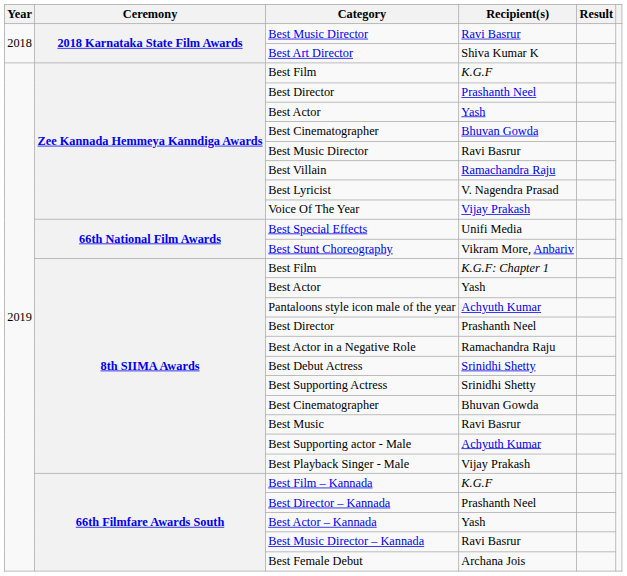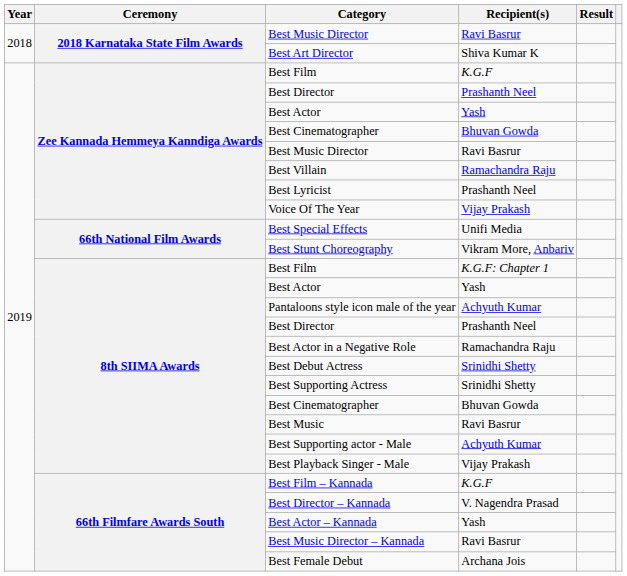 <table class="wikitable">
 <tr>
 <th>Year</th>
 <th>Ceremony</th>
 <th>Category</th>
 <th>Recipient(s)</th>
 <th>Result</th>
 <th></th>
 </tr>
 <tr>
 <td rowspan="2">2018</td>
 <th scope="row" rowspan="2"><a href='#'>2018 Karnataka State Film Awards</a></th>
 <td><a href='#'>Best Music Director</a></td>
 <td><a href='#'>Ravi Basrur</a></td>
 <td></td>
 <td rowspan="2"></td>
 </tr>
 <tr>
 <td><a href='#'>Best Art Director</a></td>
 <td>Shiva Kumar K</td>
 <td></td>
 </tr>
 <tr>
 <td rowspan="26">2019</td>
 <th scope="row" rowspan="8"><a href='#'>Zee Kannada Hemmeya Kanndiga Awards</a></th>
 <td>Best Film</td>
 <td><em>K.G.F</em></td>
 <td></td>
 <td rowspan="8"></td>
 </tr>
 <tr>
 <td>Best Director</td>
 <td><a href='#'>Prashanth Neel</a></td>
 <td></td>
 </tr>
 <tr>
 <td>Best Actor</td>
 <td><a href='#'>Yash</a></td>
 <td></td>
 </tr>
 <tr>
 <td>Best Cinematographer</td>
 <td><a href='#'>Bhuvan Gowda</a></td>
 <td></td>
 </tr>
 <tr>
 <td>Best Music Director</td>
 <td>Ravi Basrur</td>
 <td></td>
 </tr>
 <tr>
 <td>Best Villain</td>
 <td><a href='#'>Ramachandra Raju</a></td>
 <td></td>
 </tr>
 <tr>
 <td>Best Lyricist</td>
-<td>V. Nagendra Prasad</td>
+<td>Prashanth Neel</td>
 <td></td>
 </tr>
 <tr>
 <td>Voice Of The Year</td>
 <td><a href='#'>Vijay Prakash</a></td>
 <td></td>
 </tr>
 <tr>
 <th scope="row" rowspan="2"><a href='#'>66th National Film Awards</a></th>
 <td><a href='#'>Best Special Effects</a></td>
 <td>Unifi Media</td>
 <td></td>
 <td rowspan="2"></td>
 </tr>
 <tr>
 <td><a href='#'>Best Stunt Choreography</a></td>
 <td>Vikram More, <a href='#'>Anbariv</a></td>
 <td></td>
 </tr>
 <tr>
 <th scope="row" rowspan="11"><a href='#'>8th SIIMA Awards</a></th>
 <td>Best Film</td>
 <td><em>K.G.F: Chapter 1</em></td>
 <td></td>
 <td rowspan="11"></td>
 </tr>
 <tr>
 <td>Best Actor</td>
 <td>Yash</td>
 <td></td>
 </tr>
 <tr>
 <td>Pantaloons style icon male of the year</td>
 <td><a href='#'>Achyuth Kumar</a></td>
 <td></td>
 </tr>
 <tr>
 <td>Best Director</td>
 <td>Prashanth Neel</td>
 <td></td>
 </tr>
 <tr>
 <td>Best Actor in a Negative Role</td>
 <td>Ramachandra Raju</td>
 <td></td>
 </tr>
 <tr>
 <td>Best Debut Actress</td>
 <td><a href='#'>Srinidhi Shetty</a></td>
 <td></td>
 </tr>
 <tr>
 <td>Best Supporting Actress</td>
 <td>Srinidhi Shetty</td>
 <td></td>
 </tr>
 <tr>
 <td>Best Cinematographer</td>
 <td>Bhuvan Gowda</td>
 <td></td>
 </tr>
 <tr>
 <td>Best Music</td>
 <td>Ravi Basrur</td>
 <td></td>
 </tr>
 <tr>
 <td>Best Supporting actor - Male</td>
 <td><a href='#'>Achyuth Kumar</a></td>
 <td></td>
 </tr>
 <tr>
 <td>Best Playback Singer - Male</td>
 <td>Vijay Prakash</td>
 <td></td>
 </tr>
 <tr>
 <th scope="row" rowspan="5"><a href='#'>66th Filmfare Awards South</a></th>
 <td><a href='#'>Best Film – Kannada</a></td>
 <td><em>K.G.F</em></td>
 <td></td>
 <td rowspan="5"></td>
 </tr>
 <tr>
 <td><a href='#'>Best Director – Kannada</a></td>
-<td>Prashanth Neel</td>
+<td>V. Nagendra Prasad</td>
 <td></td>
 </tr>
 <tr>
 <td><a href='#'>Best Actor – Kannada</a></td>
 <td>Yash</td>
 <td></td>
 </tr>
 <tr>
 <td><a href='#'>Best Music Director – Kannada</a></td>
 <td>Ravi Basrur</td>
 <td></td>
 </tr>
 <tr>
 <td>Best Female Debut</td>
 <td>Archana Jois</td>
 <td></td>
 </tr>
 </table>
